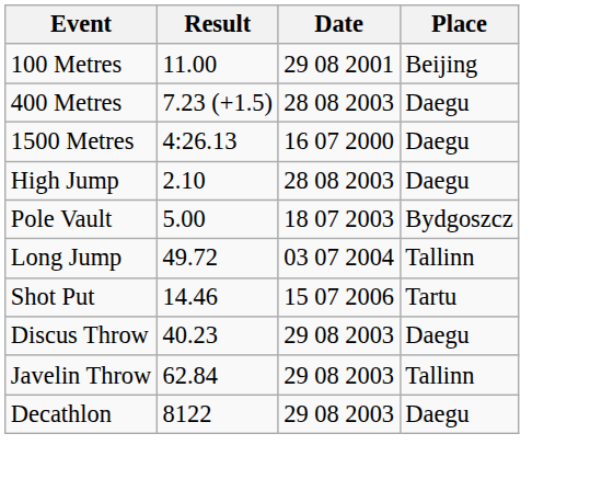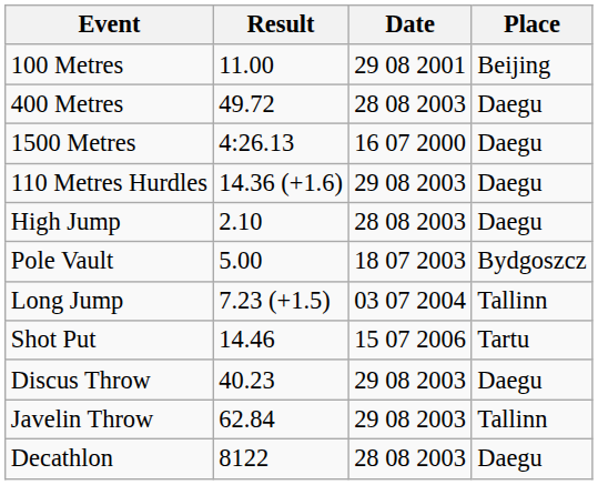 <table class="wikitable">
 <tr>
 <th>Event</th>
 <th>Result</th>
 <th>Date</th>
 <th>Place</th>
 </tr>
 <tr>
 <td>100 Metres</td>
 <td>11.00</td>
 <td>29 08 2001</td>
 <td>Beijing</td>
 </tr>
 <tr>
 <td>400 Metres</td>
-<td>7.23 (+1.5)</td>
+<td>49.72</td>
 <td>28 08 2003</td>
 <td>Daegu</td>
 </tr>
 <tr>
 <td>1500 Metres</td>
 <td>4:26.13</td>
 <td>16 07 2000</td>
+<td>Daegu</td>
+</tr>
+<tr>
+<td>110 Metres Hurdles</td>
+<td>14.36  (+1.6)</td>
+<td>29 08 2003</td>
 <td>Daegu</td>
 </tr>
 <tr>
 <td>High Jump</td>
 <td>2.10</td>
 <td>28 08 2003</td>
 <td>Daegu</td>
 </tr>
 <tr>
 <td>Pole Vault</td>
 <td>5.00</td>
 <td>18 07 2003</td>
 <td>Bydgoszcz</td>
 </tr>
 <tr>
 <td>Long Jump</td>
-<td>49.72</td>
+<td>7.23 (+1.5)</td>
 <td>03 07 2004</td>
 <td>Tallinn</td>
 </tr>
 <tr>
 <td>Shot Put</td>
 <td>14.46</td>
 <td>15 07 2006</td>
 <td>Tartu</td>
 </tr>
 <tr>
 <td>Discus Throw</td>
 <td>40.23</td>
 <td>29 08 2003</td>
 <td>Daegu</td>
 </tr>
 <tr>
 <td>Javelin Throw</td>
 <td>62.84</td>
 <td>29 08 2003</td>
 <td>Tallinn</td>
 </tr>
 <tr>
 <td>Decathlon</td>
 <td>8122</td>
-<td>29 08 2003</td>
+<td>28 08 2003</td>
 <td>Daegu</td>
 </tr>
 </table>
